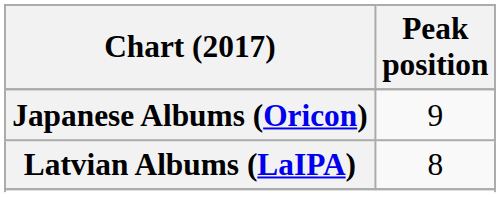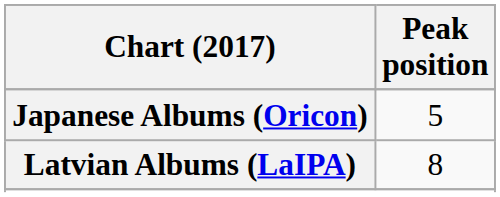 <table class="wikitable sortable plainrowheaders" style="text-align:center">
 <tr>
 <th scope="col">Chart (2017)</th>
 <th scope="col">Peak<br> position</th>
 </tr>
 <tr>
 </tr>
 <tr>
 </tr>
 <tr>
 </tr>
 <tr>
 </tr>
 <tr>
 </tr>
 <tr>
 </tr>
 <tr>
 </tr>
 <tr>
 </tr>
 <tr>
 </tr>
 <tr>
 </tr>
 <tr>
 </tr>
 <tr>
 </tr>
 <tr>
 </tr>
 <tr>
 </tr>
 <tr>
 </tr>
 <tr>
 <th scope="row">Japanese Albums (<a href='#'>Oricon</a>)</th>
-<td>9</td>
+<td>5</td>
 </tr>
 <tr>
 <th scope="row">Latvian Albums (<a href='#'>LaIPA</a>)</th>
 <td>8</td>
 </tr>
 <tr>
 </tr>
 <tr>
 </tr>
 <tr>
 </tr>
 <tr>
 </tr>
 <tr>
 </tr>
 <tr>
 </tr>
 <tr>
 </tr>
 <tr>
 </tr>
 <tr>
 </tr>
 <tr>
 </tr>
 <tr>
 </tr>
 <tr>
 </tr>
 </table>
